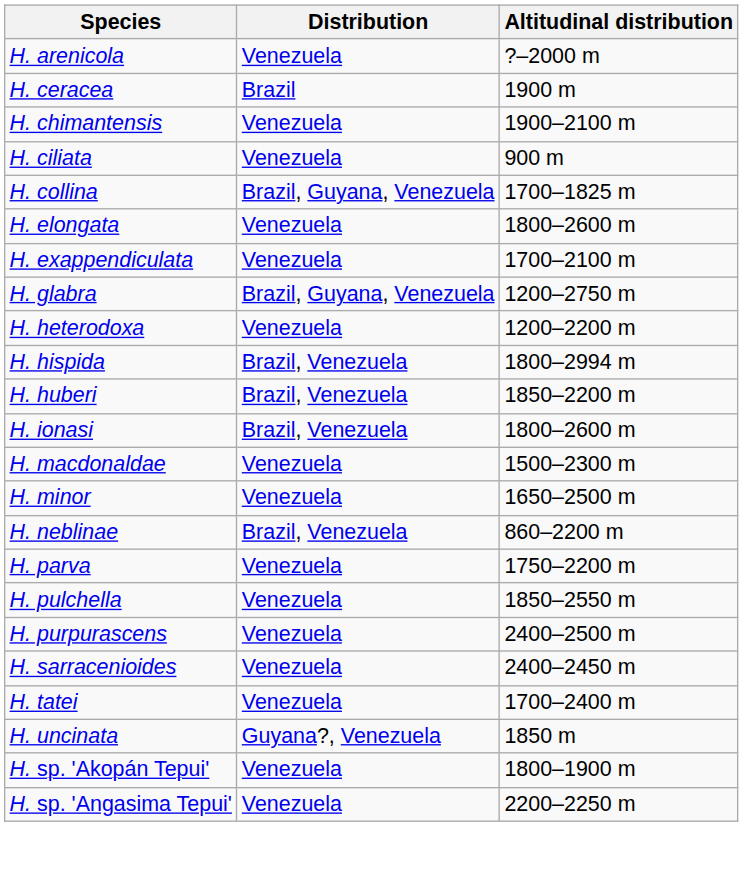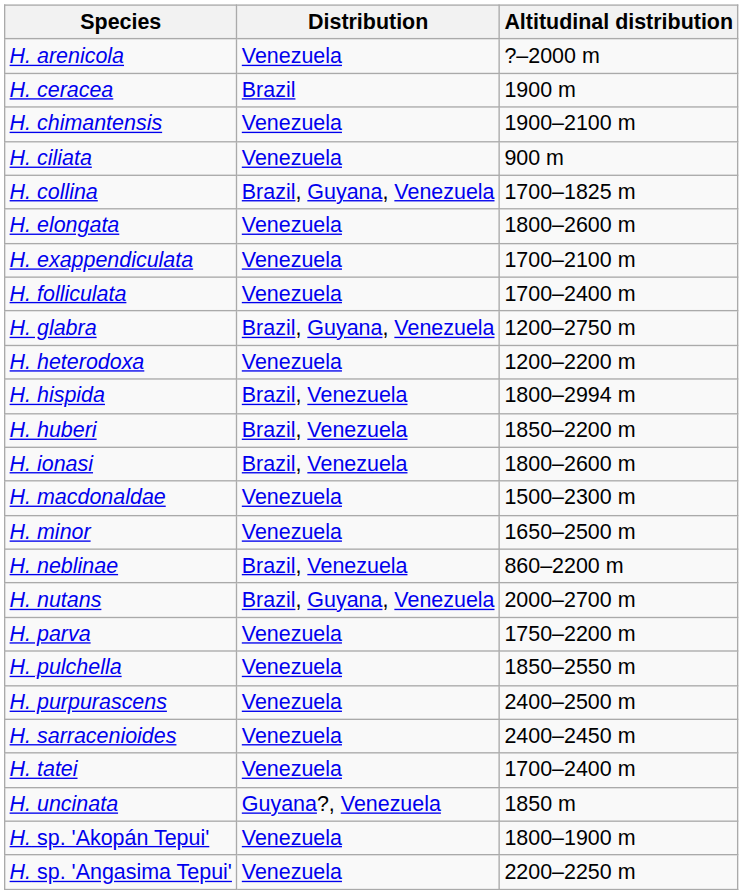 <table class="sortable wikitable" style="float: left;">
 <tr>
 <th>Species</th>
 <th>Distribution</th>
 <th>Altitudinal distribution</th>
 </tr>
 <tr>
 <td><em><a href='#'>H. arenicola</a></em></td>
 <td><a href='#'>Venezuela</a></td>
 <td>?–2000 m</td>
 </tr>
 <tr>
 <td><em><a href='#'>H. ceracea</a></em></td>
 <td><a href='#'>Brazil</a></td>
 <td>1900 m</td>
 </tr>
 <tr>
 <td><em><a href='#'>H. chimantensis</a></em></td>
 <td><a href='#'>Venezuela</a></td>
 <td>1900–2100 m</td>
 </tr>
 <tr>
 <td><em><a href='#'>H. ciliata</a></em></td>
 <td><a href='#'>Venezuela</a></td>
 <td>900 m</td>
 </tr>
 <tr>
 <td><em><a href='#'>H. collina</a></em></td>
 <td><a href='#'>Brazil</a>, <a href='#'>Guyana</a>, <a href='#'>Venezuela</a></td>
 <td>1700–1825 m</td>
 </tr>
 <tr>
 <td><em><a href='#'>H. elongata</a></em></td>
 <td><a href='#'>Venezuela</a></td>
 <td>1800–2600 m</td>
 </tr>
 <tr>
 <td><em><a href='#'>H. exappendiculata</a></em></td>
 <td><a href='#'>Venezuela</a></td>
 <td>1700–2100 m</td>
 </tr>
 <tr>
+<td><em><a href='#'>H. folliculata</a></em></td>
+<td><a href='#'>Venezuela</a></td>
+<td>1700–2400 m</td>
+</tr>
+<tr>
 <td><em><a href='#'>H. glabra</a></em></td>
 <td><a href='#'>Brazil</a>, <a href='#'>Guyana</a>, <a href='#'>Venezuela</a></td>
 <td>1200–2750 m</td>
 </tr>
 <tr>
 <td><em><a href='#'>H. heterodoxa</a></em></td>
 <td><a href='#'>Venezuela</a></td>
 <td>1200–2200 m</td>
 </tr>
 <tr>
 <td><em><a href='#'>H. hispida</a></em></td>
 <td><a href='#'>Brazil</a>, <a href='#'>Venezuela</a></td>
 <td>1800–2994 m</td>
 </tr>
 <tr>
 <td><em><a href='#'>H. huberi</a></em></td>
 <td><a href='#'>Brazil</a>, <a href='#'>Venezuela</a></td>
 <td>1850–2200 m</td>
 </tr>
 <tr>
 <td><em><a href='#'>H. ionasi</a></em></td>
 <td><a href='#'>Brazil</a>, <a href='#'>Venezuela</a></td>
 <td>1800–2600 m</td>
 </tr>
 <tr>
 <td><em><a href='#'>H. macdonaldae</a></em></td>
 <td><a href='#'>Venezuela</a></td>
 <td>1500–2300 m</td>
 </tr>
 <tr>
 <td><em><a href='#'>H. minor</a></em></td>
 <td><a href='#'>Venezuela</a></td>
 <td>1650–2500 m</td>
 </tr>
 <tr>
 <td><em><a href='#'>H. neblinae</a></em></td>
 <td><a href='#'>Brazil</a>, <a href='#'>Venezuela</a></td>
 <td>860–2200 m</td>
+</tr>
+<tr>
+<td><em><a href='#'>H. nutans</a></em></td>
+<td><a href='#'>Brazil</a>, <a href='#'>Guyana</a>, <a href='#'>Venezuela</a></td>
+<td>2000–2700 m</td>
 </tr>
 <tr>
 <td><em><a href='#'>H. parva</a></em></td>
 <td><a href='#'>Venezuela</a></td>
 <td>1750–2200 m</td>
 </tr>
 <tr>
 <td><em><a href='#'>H. pulchella</a></em></td>
 <td><a href='#'>Venezuela</a></td>
 <td>1850–2550 m</td>
 </tr>
 <tr>
 <td><em><a href='#'>H. purpurascens</a></em></td>
 <td><a href='#'>Venezuela</a></td>
 <td>2400–2500 m</td>
 </tr>
 <tr>
 <td><em><a href='#'>H. sarracenioides</a></em></td>
 <td><a href='#'>Venezuela</a></td>
 <td>2400–2450 m</td>
 </tr>
 <tr>
 <td><em><a href='#'>H. tatei</a></em></td>
 <td><a href='#'>Venezuela</a></td>
 <td>1700–2400 m</td>
 </tr>
 <tr>
 <td><em><a href='#'>H. uncinata</a></em></td>
 <td><a href='#'>Guyana</a>?, <a href='#'>Venezuela</a></td>
 <td>1850 m</td>
 </tr>
 <tr>
 <td><a href='#'><em>H.</em> sp. 'Akopán Tepui'</a></td>
 <td><a href='#'>Venezuela</a></td>
 <td>1800–1900 m</td>
 </tr>
 <tr>
 <td><a href='#'><em>H.</em> sp. 'Angasima Tepui'</a></td>
 <td><a href='#'>Venezuela</a></td>
 <td>2200–2250 m</td>
 </tr>
 </table>
